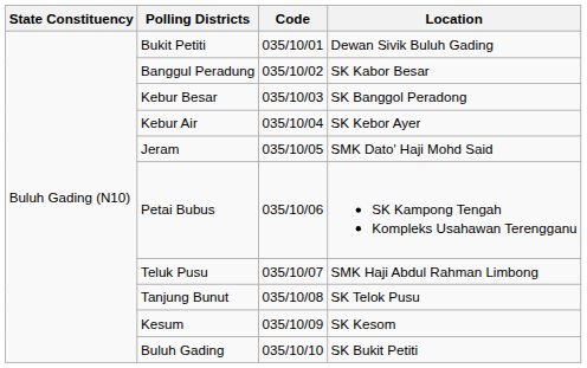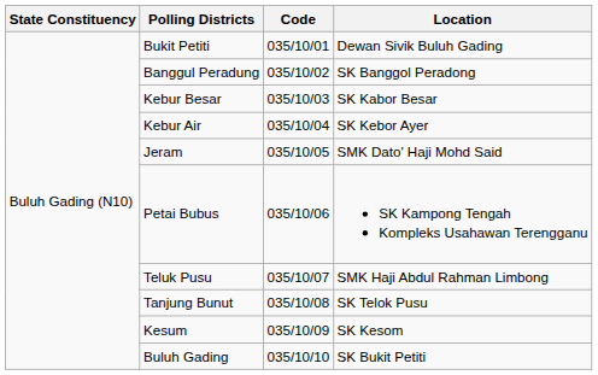 <table class="wikitable sortable mw-collapsible">
 <tr>
 <th><small>State Constituency</small></th>
 <th><small>Polling Districts</small></th>
 <th><small>Code</small></th>
 <th><small>Location</small></th>
 </tr>
 <tr>
 <td rowspan="10"><small>Buluh Gading (N10)</small></td>
 <td><small>Bukit Petiti</small></td>
 <td><small>035/10/01</small></td>
 <td><small>Dewan Sivik Buluh Gading</small></td>
 </tr>
 <tr>
 <td><small>Banggul Peradung</small></td>
 <td><small>035/10/02</small></td>
-<td><small>SK Kabor Besar</small></td>
+<td><small>SK Banggol Peradong</small></td>
 </tr>
 <tr>
 <td><small>Kebur Besar</small></td>
 <td><small>035/10/03</small></td>
-<td><small>SK Banggol Peradong</small></td>
+<td><small>SK Kabor Besar</small></td>
 </tr>
 <tr>
 <td><small>Kebur Air</small></td>
 <td><small>035/10/04</small></td>
 <td><small>SK Kebor Ayer</small></td>
 </tr>
 <tr>
 <td><small>Jeram</small></td>
 <td><small>035/10/05</small></td>
 <td><small>SMK Dato' Haji Mohd Said</small></td>
 </tr>
 <tr>
 <td><small>Petai Bubus</small></td>
 <td><small>035/10/06</small></td>
 <td><br><ul><li><small>SK Kampong Tengah</small></li><li><small>Kompleks Usahawan Terengganu</small></li></ul></td>
 </tr>
 <tr>
 <td><small>Teluk Pusu</small></td>
 <td><small>035/10/07</small></td>
 <td><small>SMK Haji Abdul Rahman Limbong</small></td>
 </tr>
 <tr>
 <td><small>Tanjung Bunut</small></td>
 <td><small>035/10/08</small></td>
 <td><small>SK Telok Pusu</small></td>
 </tr>
 <tr>
 <td><small>Kesum</small></td>
 <td><small>035/10/09</small></td>
 <td><small>SK Kesom</small></td>
 </tr>
 <tr>
 <td><small>Buluh Gading</small></td>
 <td><small>035/10/10</small></td>
 <td><small>SK Bukit Petiti</small></td>
 </tr>
 </table>
